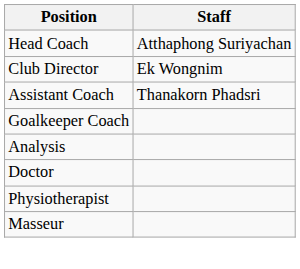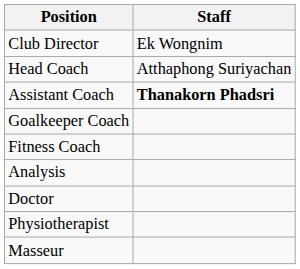 <table class="wikitable">
 <tr>
 <th>Position</th>
 <th>Staff</th>
 </tr>
 <tr>
+<td>Club Director</td>
+<td> Ek Wongnim</td>
+</tr>
+<tr>
 <td>Head Coach</td>
 <td> Atthaphong Suriyachan</td>
 </tr>
 <tr>
-<td>Club Director</td>
-<td> Ek Wongnim</td>
-</tr>
-<tr>
 <td>Assistant Coach</td>
-<td> Thanakorn Phadsri</td>
+<td><strong> Thanakorn Phadsri</strong></td>
 </tr>
 <tr>
 <td>Goalkeeper Coach</td>
+<td></td>
+</tr>
+<tr>
+<td>Fitness Coach</td>
 <td></td>
 </tr>
 <tr>
 <td>Analysis</td>
 <td></td>
 </tr>
 <tr>
 <td>Doctor</td>
 <td></td>
 </tr>
 <tr>
 <td>Physiotherapist</td>
 <td></td>
 </tr>
 <tr>
 <td>Masseur</td>
 <td></td>
 </tr>
 </table>
